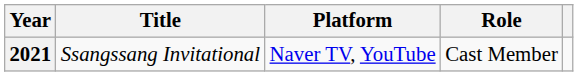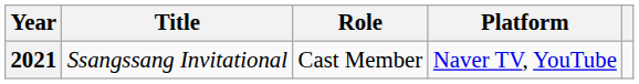 <table class="wikitable sortable plainrowheaders">
 <tr>
 <th scope="col">Year</th>
 <th scope="col">Title</th>
+<th scope="col">Role</th>
 <th scope="col">Platform</th>
-<th scope="col">Role</th>
 <th scope="col" class="unsortable"></th>
 </tr>
 <tr>
 <th scope="row">2021</th>
 <td><em>Ssangssang Invitational</em></td>
+<td>Cast Member</td>
 <td><a href='#'>Naver TV</a>, <a href='#'>YouTube</a></td>
-<td>Cast Member</td>
 <td></td>
 </tr>
 </table>
